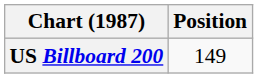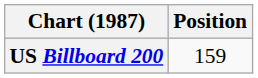 <table class="wikitable sortable plainrowheaders" style="text-align:center">
 <tr>
 <th scope="col">Chart (1987)</th>
 <th scope="col">Position</th>
 </tr>
 <tr>
 <th scope="row">US <em><a href='#'>Billboard 200</a></em></th>
-<td>149</td>
+<td>159</td>
 </tr>
 </table>
